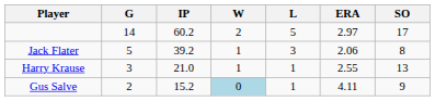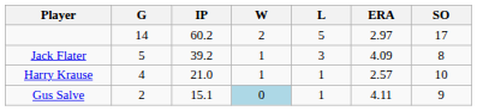 <table class="wikitable sortable">
 <tr>
 <th bgcolor="#DDDDFF" width="16%">Player</th>
 <th bgcolor="#DDDDFF" width="9%">G</th>
 <th bgcolor="#DDDDFF" width="9%">IP</th>
 <th bgcolor="#DDDDFF" width="9%">W</th>
 <th bgcolor="#DDDDFF" width="9%">L</th>
 <th bgcolor="#DDDDFF" width="9%">ERA</th>
 <th bgcolor="#DDDDFF" width="9%">SO</th>
 </tr>
 <tr align="center">
 <td></td>
 <td>14</td>
 <td>60.2</td>
 <td>2</td>
 <td>5</td>
 <td>2.97</td>
 <td>17</td>
 </tr>
 <tr align="center">
 <td><a href='#'>Jack Flater</a></td>
 <td>5</td>
 <td>39.2</td>
 <td>1</td>
 <td>3</td>
-<td>2.06</td>
+<td>4.09</td>
 <td>8</td>
 </tr>
 <tr align="center">
 <td><a href='#'>Harry Krause</a></td>
-<td>3</td>
+<td>4</td>
 <td>21.0</td>
 <td>1</td>
 <td>1</td>
-<td>2.55</td>
-<td>13</td>
+<td>2.57</td>
+<td>10</td>
 </tr>
 <tr align="center">
 <td><a href='#'>Gus Salve</a></td>
 <td>2</td>
-<td>15.2</td>
+<td>15.1</td>
 <td style="background: lightblue;">0</td>
 <td>1</td>
 <td>4.11</td>
 <td>9</td>
 </tr>
 </table>
